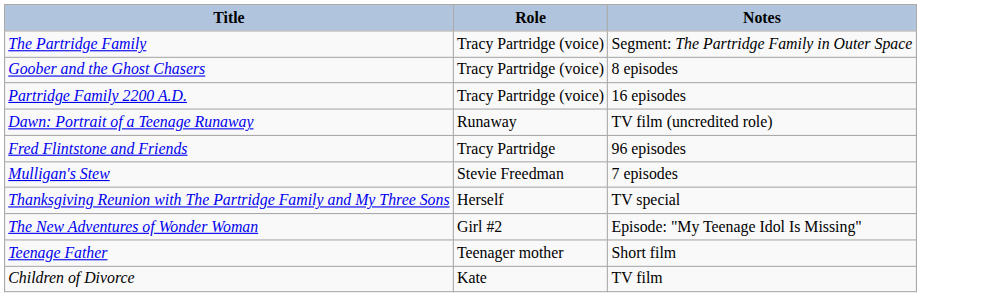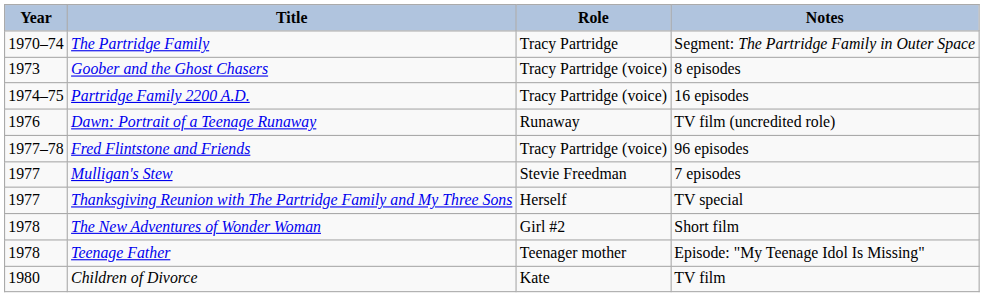 <table class="wikitable" style="font-size:90%;">
 <tr>
+<th style="background:#B0C4DE;">Year</th>
 <th style="background:#B0C4DE;">Title</th>
 <th style="background:#B0C4DE;">Role</th>
 <th style="background:#B0C4DE;">Notes</th>
 </tr>
 <tr>
+<td>1970–74</td>
 <td><em><a href='#'>The Partridge Family</a></em></td>
-<td>Tracy Partridge (voice)</td>
+<td>Tracy Partridge</td>
 <td>Segment: <em>The Partridge Family in Outer Space</em></td>
 </tr>
 <tr>
+<td>1973</td>
 <td><em><a href='#'>Goober and the Ghost Chasers</a></em></td>
 <td>Tracy Partridge (voice)</td>
 <td>8 episodes</td>
 </tr>
 <tr>
+<td>1974–75</td>
 <td><em><a href='#'>Partridge Family 2200 A.D.</a></em></td>
 <td>Tracy Partridge (voice)</td>
 <td>16 episodes</td>
 </tr>
 <tr>
+<td>1976</td>
 <td><em><a href='#'>Dawn: Portrait of a Teenage Runaway</a></em></td>
 <td>Runaway</td>
 <td>TV film (uncredited role)</td>
 </tr>
 <tr>
+<td>1977–78</td>
 <td><em><a href='#'>Fred Flintstone and Friends</a></em></td>
-<td>Tracy Partridge</td>
+<td>Tracy Partridge (voice)</td>
 <td>96 episodes</td>
 </tr>
 <tr>
+<td>1977</td>
 <td><em><a href='#'>Mulligan's Stew</a></em></td>
 <td>Stevie Freedman</td>
 <td>7 episodes</td>
 </tr>
 <tr>
+<td>1977</td>
 <td><em><a href='#'>Thanksgiving Reunion with The Partridge Family and My Three Sons</a></em></td>
 <td>Herself</td>
 <td>TV special</td>
 </tr>
 <tr>
+<td>1978</td>
 <td><em><a href='#'>The New Adventures of Wonder Woman</a></em></td>
 <td>Girl #2</td>
+<td>Short film</td>
+</tr>
+<tr>
+<td>1978</td>
+<td><em><a href='#'>Teenage Father</a></em></td>
+<td>Teenager mother</td>
 <td>Episode: "My Teenage Idol Is Missing"</td>
 </tr>
 <tr>
-<td><em><a href='#'>Teenage Father</a></em></td>
-<td>Teenager mother</td>
-<td>Short film</td>
-</tr>
-<tr>
+<td>1980</td>
 <td><em>Children of Divorce</em></td>
 <td>Kate</td>
 <td>TV film</td>
 </tr>
 </table>
